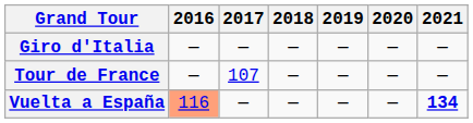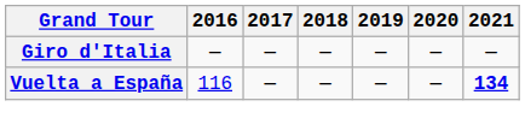 <table class="wikitable plainrowheaders">
 <tr>
 <th scope="col"><a href='#'>Grand Tour</a></th>
 <th scope="col">2016</th>
 <th scope="col">2017</th>
 <th scope="col">2018</th>
 <th scope="col">2019</th>
 <th scope="col">2020</th>
 <th scope="col">2021</th>
 </tr>
 <tr style="text-align:center;">
 <th scope="row"> <a href='#'>Giro d'Italia</a></th>
 <td>—</td>
 <td>—</td>
 <td>—</td>
 <td>—</td>
 <td>—</td>
 <td>—</td>
 </tr>
 <tr style="text-align:center;">
-<th scope="row"> <a href='#'>Tour de France</a></th>
-<td>—</td>
-<td><a href='#'>107</a></td>
-<td>—</td>
-<td>—</td>
-<td>—</td>
-<td>—</td>
-</tr>
-<tr style="text-align:center;">
 <th scope="row"> <a href='#'>Vuelta a España</a></th>
-<td style="background: lightsalmon;"><a href='#'>116</a></td>
+<td><a href='#'>116</a></td>
 <td>—</td>
 <td>—</td>
 <td>—</td>
 <td>—</td>
 <td><strong><a href='#'>134</a></strong></td>
 </tr>
 </table>
